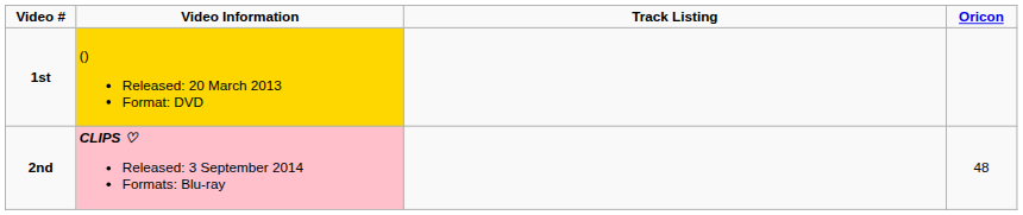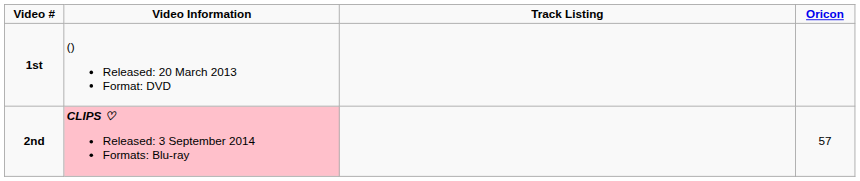 <table class="wikitable" style="font-size: small; text-align: center;">
 <tr style="font-weight:bold">
 <td width="60px">Video #</td>
 <td width="300px">Video Information</td>
 <td width="500px">Track Listing</td>
 <td width="60px"><a href='#'>Oricon</a></td>
 </tr>
 <tr>
 <td><strong>1st</strong></td>
-<td style="background: gold; text-align:left"><strong></strong><br>()<br><ul><li>Released: 20 March 2013</li><li>Format: DVD</li></ul></td>
+<td style="text-align:left"><strong></strong><br>()<br><ul><li>Released: 20 March 2013</li><li>Format: DVD</li></ul></td>
 <td style="text-align:left; font-size: 90%;"><br></td>
 <td></td>
 </tr>
 <tr>
 <td><strong>2nd</strong></td>
 <td style="background: pink; text-align:left"><strong><em>CLIPS ♡</em></strong><br><ul><li>Released: 3 September 2014</li><li>Formats: Blu-ray</li></ul></td>
 <td style="text-align:left; font-size: 90%;"><br></td>
-<td>48</td>
+<td>57</td>
 </tr>
 </table>
